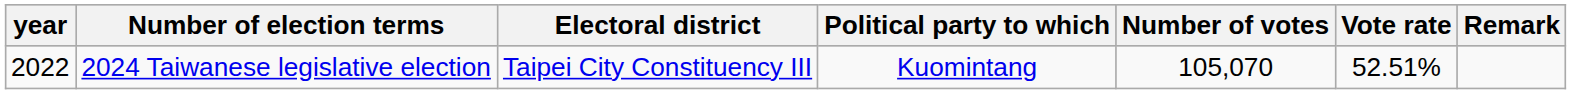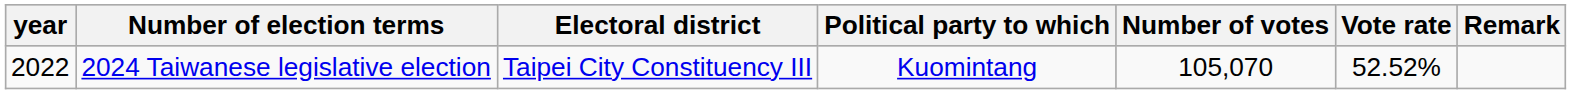 <table class="wikitable" style="text-align: center; margin: 1em auto;">
 <tr>
 <th>year</th>
 <th>Number of election terms</th>
 <th>Electoral district</th>
 <th>Political party to which</th>
 <th>Number of votes</th>
 <th>Vote rate</th>
 <th>Remark</th>
 </tr>
 <tr>
 <td>2022</td>
 <td><a href='#'>2024 Taiwanese legislative election</a></td>
 <td rowspan="2"><a href='#'>Taipei City Constituency III</a></td>
 <td><a href='#'>Kuomintang</a></td>
 <td>105,070</td>
-<td>52.51%</td>
+<td>52.52%</td>
 <td></td>
 </tr>
 </table>
